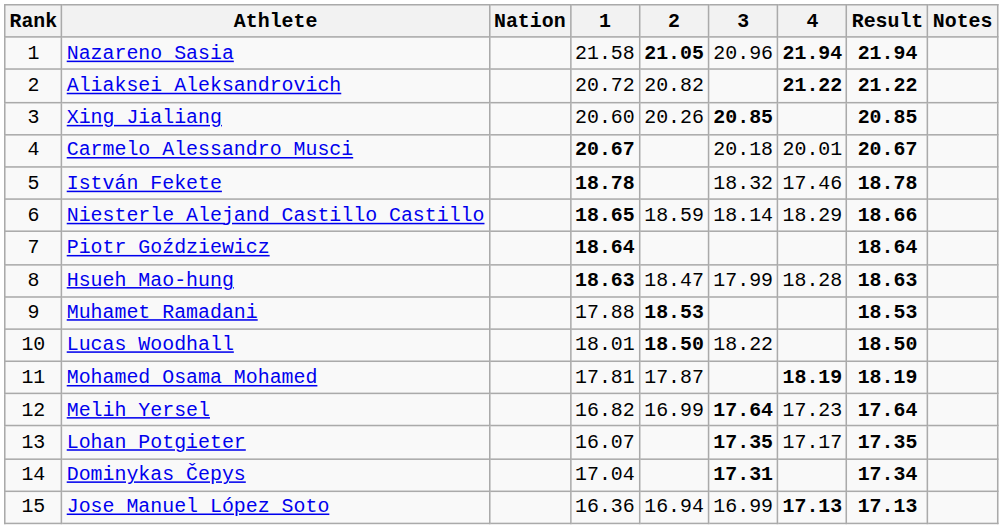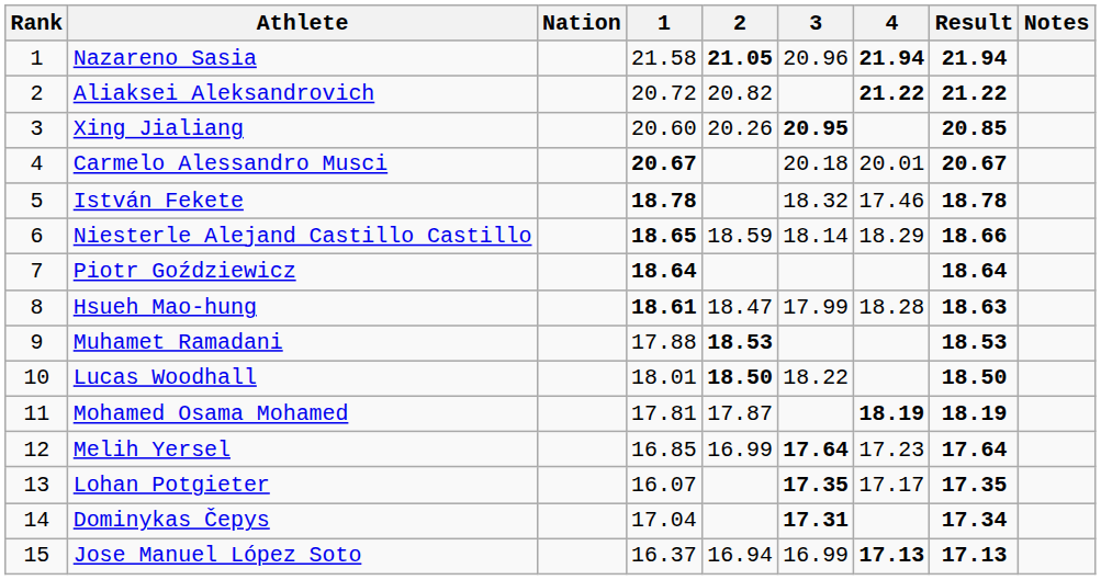 <table class="wikitable sortable" style="text-align:center">
 <tr>
 <th>Rank</th>
 <th>Athlete</th>
 <th>Nation</th>
 <th>1</th>
 <th>2</th>
 <th>3</th>
 <th>4</th>
 <th>Result</th>
 <th>Notes</th>
 </tr>
 <tr>
 <td>1</td>
 <td align=left><a href='#'>Nazareno Sasia</a></td>
 <td align=left></td>
 <td>21.58</td>
 <td><strong>21.05</strong></td>
 <td>20.96</td>
 <td><strong>21.94</strong></td>
 <td><strong>21.94</strong></td>
 <td></td>
 </tr>
 <tr>
 <td>2</td>
 <td align=left><a href='#'>Aliaksei Aleksandrovich</a></td>
 <td align=left></td>
 <td>20.72</td>
 <td>20.82</td>
 <td></td>
 <td><strong>21.22</strong></td>
 <td><strong>21.22</strong></td>
 <td></td>
 </tr>
 <tr>
 <td>3</td>
 <td align=left><a href='#'>Xing Jialiang</a></td>
 <td align=left></td>
 <td>20.60</td>
 <td>20.26</td>
-<td><strong>20.85</strong></td>
+<td><strong>20.95</strong></td>
 <td></td>
 <td><strong>20.85</strong></td>
 <td></td>
 </tr>
 <tr>
 <td>4</td>
 <td align=left><a href='#'>Carmelo Alessandro Musci</a></td>
 <td align=left></td>
 <td><strong>20.67</strong></td>
 <td></td>
 <td>20.18</td>
 <td>20.01</td>
 <td><strong>20.67</strong></td>
 <td></td>
 </tr>
 <tr>
 <td>5</td>
 <td align=left><a href='#'>István Fekete</a></td>
 <td align=left></td>
 <td><strong>18.78</strong></td>
 <td></td>
 <td>18.32</td>
 <td>17.46</td>
 <td><strong>18.78</strong></td>
 <td></td>
 </tr>
 <tr>
 <td>6</td>
 <td align=left><a href='#'>Niesterle Alejand Castillo Castillo</a></td>
 <td align=left></td>
 <td><strong>18.65</strong></td>
 <td>18.59</td>
 <td>18.14</td>
 <td>18.29</td>
 <td><strong>18.66</strong></td>
 <td></td>
 </tr>
 <tr>
 <td>7</td>
 <td align=left><a href='#'>Piotr Goździewicz</a></td>
 <td align=left></td>
 <td><strong>18.64</strong></td>
 <td></td>
 <td></td>
 <td></td>
 <td><strong>18.64</strong></td>
 <td></td>
 </tr>
 <tr>
 <td>8</td>
 <td align=left><a href='#'>Hsueh Mao-hung</a></td>
 <td align=left></td>
-<td><strong>18.63</strong></td>
+<td><strong>18.61</strong></td>
 <td>18.47</td>
 <td>17.99</td>
 <td>18.28</td>
 <td><strong>18.63</strong></td>
 <td></td>
 </tr>
 <tr>
 <td>9</td>
 <td align=left><a href='#'>Muhamet Ramadani</a></td>
 <td align=left></td>
 <td>17.88</td>
 <td><strong>18.53</strong></td>
 <td></td>
 <td></td>
 <td><strong>18.53</strong></td>
 <td></td>
 </tr>
 <tr>
 <td>10</td>
 <td align=left><a href='#'>Lucas Woodhall</a></td>
 <td align=left></td>
 <td>18.01</td>
 <td><strong>18.50</strong></td>
 <td>18.22</td>
 <td></td>
 <td><strong>18.50</strong></td>
 <td></td>
 </tr>
 <tr>
 <td>11</td>
 <td align=left><a href='#'>Mohamed Osama Mohamed</a></td>
 <td align=left></td>
 <td>17.81</td>
 <td>17.87</td>
 <td></td>
 <td><strong>18.19</strong></td>
 <td><strong>18.19</strong></td>
 <td></td>
 </tr>
 <tr>
 <td>12</td>
 <td align=left><a href='#'>Melih Yersel</a></td>
 <td align=left></td>
-<td>16.82</td>
+<td>16.85</td>
 <td>16.99</td>
 <td><strong>17.64</strong></td>
 <td>17.23</td>
 <td><strong>17.64</strong></td>
 <td></td>
 </tr>
 <tr>
 <td>13</td>
 <td align=left><a href='#'>Lohan Potgieter</a></td>
 <td align=left></td>
 <td>16.07</td>
 <td></td>
 <td><strong>17.35</strong></td>
 <td>17.17</td>
 <td><strong>17.35</strong></td>
 <td></td>
 </tr>
 <tr>
 <td>14</td>
 <td align=left><a href='#'>Dominykas Čepys</a></td>
 <td align=left></td>
 <td>17.04</td>
 <td></td>
 <td><strong>17.31</strong></td>
 <td></td>
 <td><strong>17.34</strong></td>
 <td></td>
 </tr>
 <tr>
 <td>15</td>
 <td align=left><a href='#'>Jose Manuel López Soto</a></td>
 <td align=left></td>
-<td>16.36</td>
+<td>16.37</td>
 <td>16.94</td>
 <td>16.99</td>
 <td><strong>17.13</strong></td>
 <td><strong>17.13</strong></td>
 <td></td>
 </tr>
 </table>
